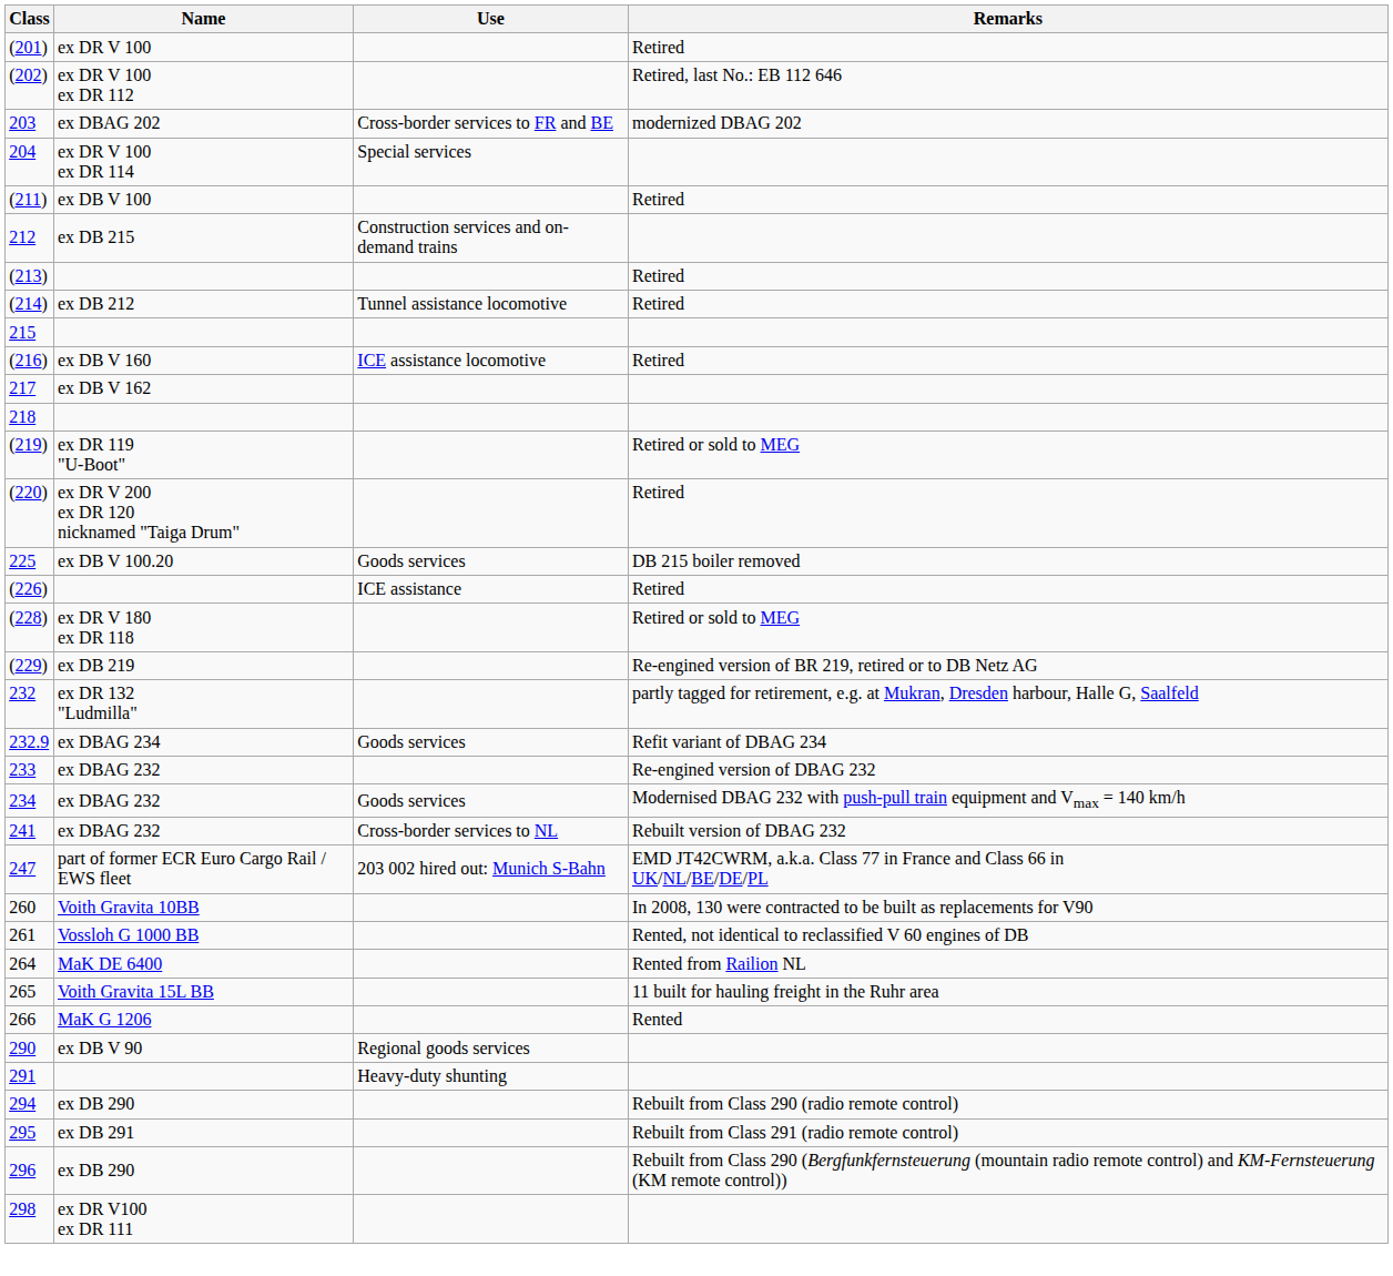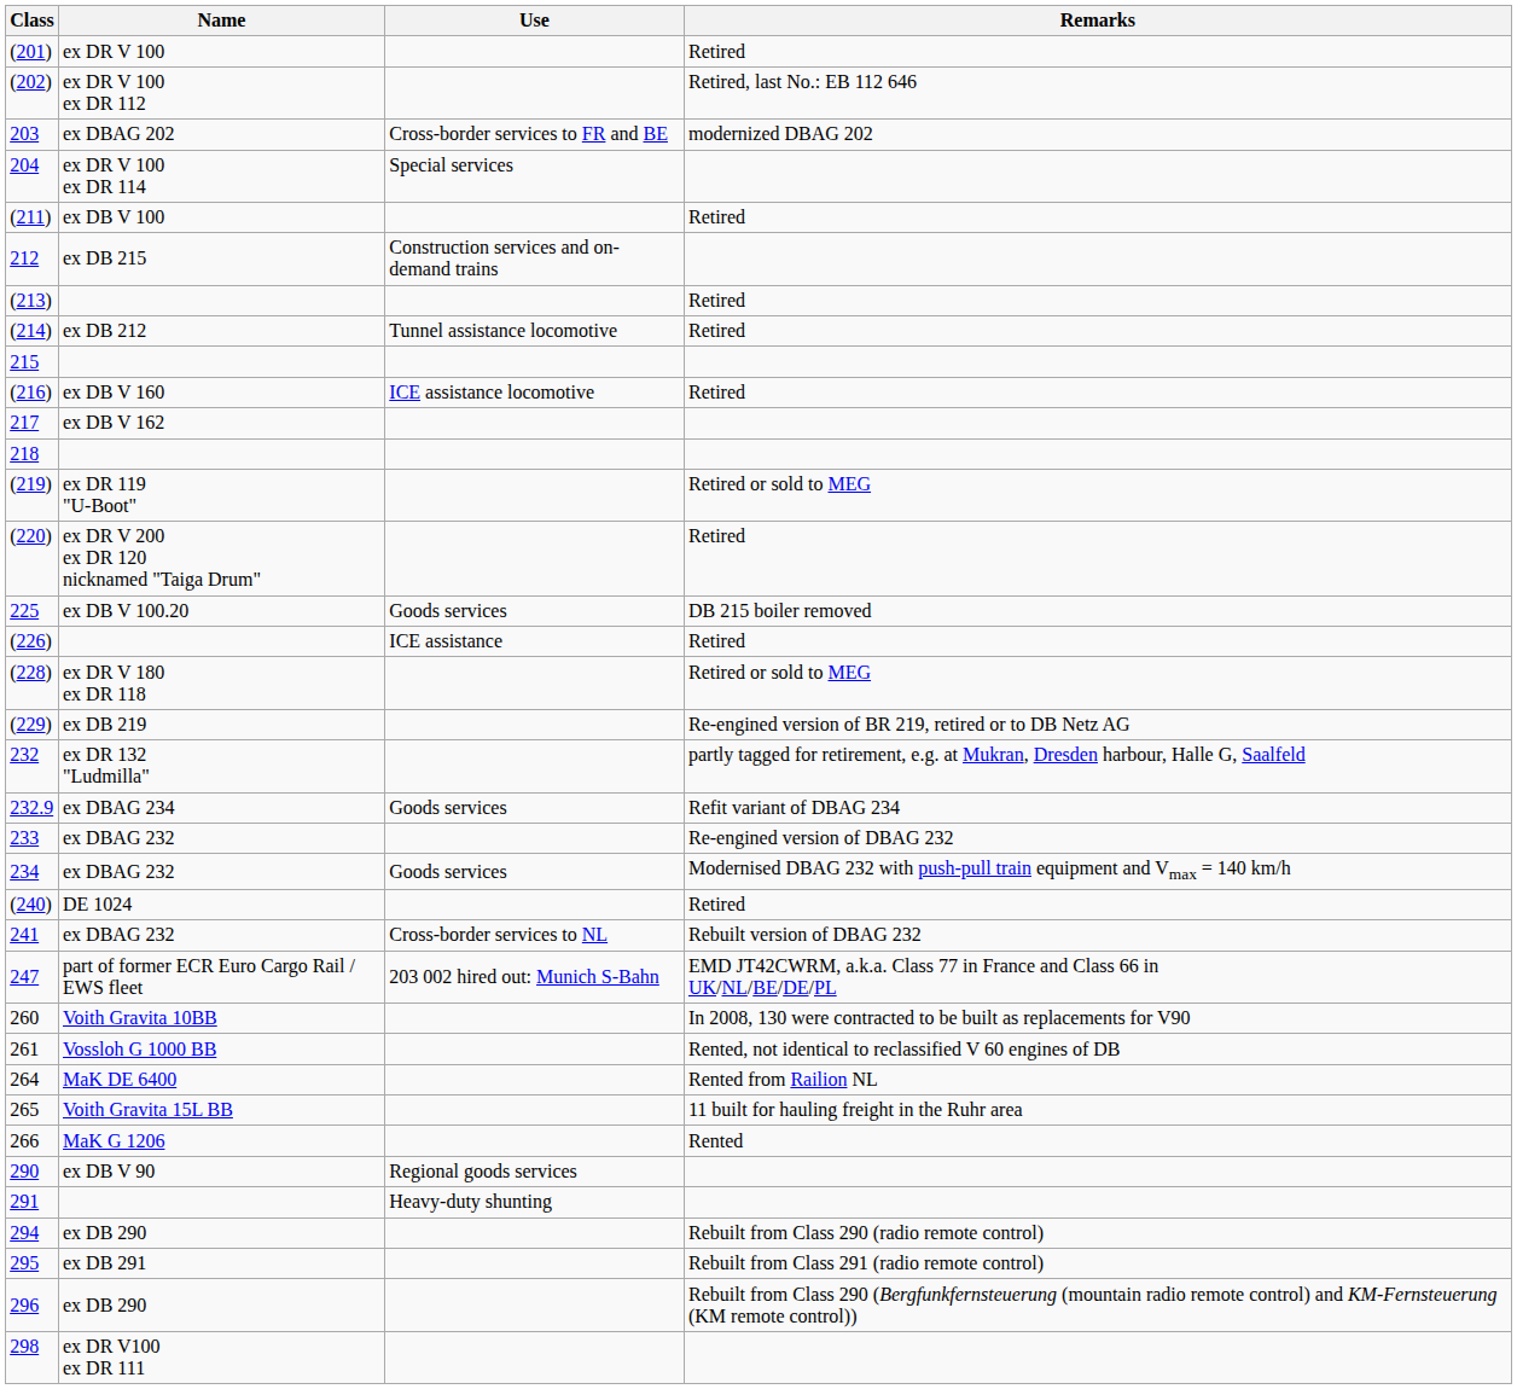 <table class="wikitable">
 <tr class="backgroundcolor6">
 <th>Class</th>
 <th>Name</th>
 <th>Use</th>
 <th>Remarks</th>
 </tr>
 <tr>
 <td>(<a href='#'>201</a>)</td>
 <td>ex DR V 100</td>
 <td></td>
 <td>Retired</td>
 </tr>
 <tr valign="top">
 <td>(<a href='#'>202</a>)</td>
 <td>ex DR V 100<br>ex DR 112</td>
 <td></td>
 <td>Retired, last No.: EB 112 646</td>
 </tr>
 <tr>
 <td><a href='#'>203</a></td>
 <td>ex DBAG 202</td>
 <td>Cross-border services to <a href='#'>FR</a> and <a href='#'>BE</a></td>
 <td>modernized DBAG 202</td>
 </tr>
 <tr valign="top">
 <td><a href='#'>204</a></td>
 <td>ex DR V 100<br>ex DR 114</td>
 <td>Special services</td>
 <td></td>
 </tr>
 <tr>
 <td>(<a href='#'>211</a>)</td>
 <td>ex DB V 100</td>
 <td></td>
 <td>Retired</td>
 </tr>
 <tr>
 <td><a href='#'>212</a></td>
 <td>ex DB 215</td>
 <td>Construction services and on-demand trains</td>
 <td></td>
 </tr>
 <tr>
 <td>(<a href='#'>213</a>)</td>
 <td></td>
 <td></td>
 <td>Retired</td>
 </tr>
 <tr>
 <td>(<a href='#'>214</a>)</td>
 <td>ex DB 212</td>
 <td>Tunnel assistance locomotive</td>
 <td>Retired</td>
 </tr>
 <tr>
 <td><a href='#'>215</a></td>
 <td></td>
 <td></td>
 <td></td>
 </tr>
 <tr>
 <td>(<a href='#'>216</a>)</td>
 <td>ex DB V 160</td>
 <td><a href='#'>ICE</a> assistance locomotive</td>
 <td>Retired</td>
 </tr>
 <tr>
 <td><a href='#'>217</a></td>
 <td>ex DB V 162</td>
 <td></td>
 <td></td>
 </tr>
 <tr>
 <td><a href='#'>218</a></td>
 <td></td>
 <td></td>
 <td></td>
 </tr>
 <tr valign="top">
 <td>(<a href='#'>219</a>)</td>
 <td>ex DR 119<br>"U-Boot"</td>
 <td></td>
 <td>Retired or sold to <a href='#'>MEG</a></td>
 </tr>
 <tr valign="top">
 <td>(<a href='#'>220</a>)</td>
 <td>ex DR V 200<br>ex DR 120<br>nicknamed "Taiga Drum"</td>
 <td></td>
 <td>Retired</td>
 </tr>
 <tr>
 <td><a href='#'>225</a></td>
 <td>ex DB V 100.20</td>
 <td>Goods services</td>
 <td>DB 215 boiler removed</td>
 </tr>
 <tr>
 <td>(<a href='#'>226</a>)</td>
 <td></td>
 <td>ICE assistance</td>
 <td>Retired</td>
 </tr>
 <tr valign="top">
 <td>(<a href='#'>228</a>)</td>
 <td>ex DR V 180<br>ex DR 118</td>
 <td></td>
 <td>Retired or sold to <a href='#'>MEG</a></td>
 </tr>
 <tr valign="top">
 <td>(<a href='#'>229</a>)</td>
 <td>ex DB 219</td>
 <td></td>
 <td>Re-engined version of BR 219, retired or to DB Netz AG</td>
 </tr>
 <tr valign="top">
 <td><a href='#'>232</a></td>
 <td>ex DR 132<br>"Ludmilla"</td>
 <td></td>
 <td>partly tagged for retirement, e.g. at <a href='#'>Mukran</a>, <a href='#'>Dresden</a> harbour, Halle G, <a href='#'>Saalfeld</a></td>
 </tr>
 <tr>
 <td><a href='#'>232.9</a></td>
 <td>ex DBAG 234</td>
 <td>Goods services</td>
 <td>Refit variant of DBAG 234</td>
 </tr>
 <tr>
 <td><a href='#'>233</a></td>
 <td>ex DBAG 232</td>
 <td></td>
 <td>Re-engined version of DBAG 232</td>
 </tr>
 <tr>
 <td><a href='#'>234</a></td>
 <td>ex DBAG 232</td>
 <td>Goods services</td>
 <td>Modernised DBAG 232 with <a href='#'>push-pull train</a> equipment and V<sub>max</sub> = 140 km/h</td>
 </tr>
 <tr>
+<td>(<a href='#'>240</a>)</td>
+<td>DE 1024</td>
+<td></td>
+<td>Retired</td>
+</tr>
+<tr>
 <td><a href='#'>241</a></td>
 <td>ex DBAG 232</td>
 <td>Cross-border services to <a href='#'>NL</a></td>
 <td>Rebuilt version of DBAG 232</td>
 </tr>
 <tr>
 <td><a href='#'>247</a></td>
 <td>part of former ECR Euro Cargo Rail / EWS fleet</td>
 <td>203 002 hired out: <a href='#'>Munich S-Bahn</a></td>
 <td>EMD JT42CWRM, a.k.a. Class 77 in France and Class 66 in<br><a href='#'>UK</a>/<a href='#'>NL</a>/<a href='#'>BE</a>/<a href='#'>DE</a>/<a href='#'>PL</a></td>
 </tr>
 <tr>
 <td>260</td>
 <td><a href='#'>Voith Gravita 10BB</a></td>
 <td></td>
 <td>In 2008, 130 were contracted to be built as replacements for V90</td>
 </tr>
 <tr>
 <td>261</td>
 <td><a href='#'>Vossloh G 1000 BB</a></td>
 <td></td>
 <td>Rented, not identical to reclassified V 60 engines of DB</td>
 </tr>
 <tr>
 <td>264</td>
 <td><a href='#'>MaK DE 6400</a></td>
 <td></td>
 <td>Rented from <a href='#'>Railion</a> NL</td>
 </tr>
 <tr>
 <td>265</td>
 <td><a href='#'>Voith Gravita 15L BB</a></td>
 <td></td>
 <td>11 built for hauling freight in the Ruhr area</td>
 </tr>
 <tr>
 <td>266</td>
 <td><a href='#'>MaK G 1206</a></td>
 <td></td>
 <td>Rented</td>
 </tr>
 <tr>
 <td><a href='#'>290</a></td>
 <td>ex DB V 90</td>
 <td>Regional goods services</td>
 <td></td>
 </tr>
 <tr>
 <td><a href='#'>291</a></td>
 <td></td>
 <td>Heavy-duty shunting</td>
 <td></td>
 </tr>
 <tr>
 <td><a href='#'>294</a></td>
 <td>ex DB 290</td>
 <td></td>
 <td>Rebuilt from Class 290 (radio remote control)</td>
 </tr>
 <tr>
 <td><a href='#'>295</a></td>
 <td>ex DB 291</td>
 <td></td>
 <td>Rebuilt from Class 291 (radio remote control)</td>
 </tr>
 <tr>
 <td><a href='#'>296</a></td>
 <td>ex DB 290</td>
 <td></td>
 <td>Rebuilt from Class 290 (<em>Bergfunkfernsteuerung</em> (mountain radio remote control) and <em>KM-Fernsteuerung</em> (KM remote control))</td>
 </tr>
 <tr valign="top">
 <td><a href='#'>298</a></td>
 <td>ex DR V100<br>ex DR 111</td>
 <td></td>
 <td></td>
 </tr>
 </table>
